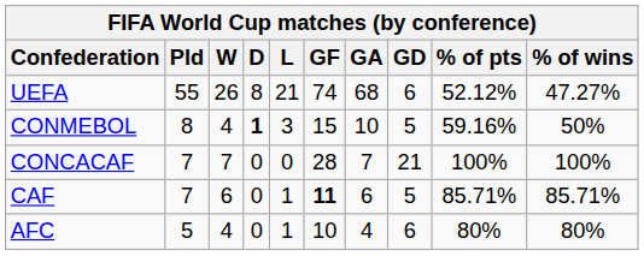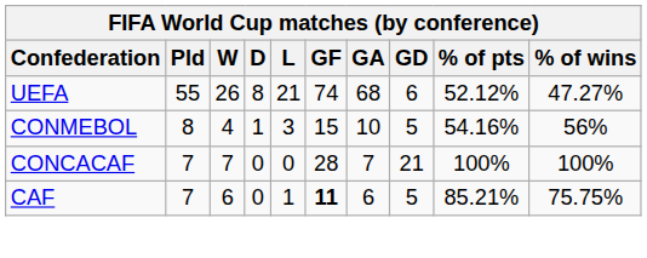 <table class="wikitable sortable" style="text-align: center;">
 <tr>
 <th colspan=10>FIFA World Cup matches (by conference)</th>
 </tr>
 <tr>
 <th>Confederation</th>
 <th>Pld</th>
 <th>W</th>
 <th>D</th>
 <th>L</th>
 <th>GF</th>
 <th>GA</th>
 <th>GD</th>
 <th>% of pts</th>
 <th>% of wins</th>
 </tr>
 <tr>
 <td align="left"><a href='#'>UEFA</a></td>
 <td>55</td>
 <td>26</td>
 <td>8</td>
 <td>21</td>
 <td>74</td>
 <td>68</td>
 <td>6</td>
 <td>52.12%</td>
 <td>47.27%</td>
 </tr>
 <tr>
 <td align="left"><a href='#'>CONMEBOL</a></td>
 <td>8</td>
 <td>4</td>
-<td><strong>1</strong></td>
+<td>1</td>
 <td>3</td>
 <td>15</td>
 <td>10</td>
 <td>5</td>
-<td>59.16%</td>
-<td>50%</td>
+<td>54.16%</td>
+<td>56%</td>
 </tr>
 <tr>
 <td align="left"><a href='#'>CONCACAF</a></td>
 <td>7</td>
 <td>7</td>
 <td>0</td>
 <td>0</td>
 <td>28</td>
 <td>7</td>
 <td>21</td>
 <td>100%</td>
 <td>100%</td>
 </tr>
 <tr>
 <td align="left"><a href='#'>CAF</a></td>
 <td>7</td>
 <td>6</td>
 <td>0</td>
 <td>1</td>
 <td><strong>11</strong></td>
 <td>6</td>
 <td>5</td>
-<td>85.71%</td>
-<td>85.71%</td>
-</tr>
-<tr>
-<td align="left"><a href='#'>AFC</a></td>
-<td>5</td>
-<td>4</td>
-<td>0</td>
-<td>1</td>
-<td>10</td>
-<td>4</td>
-<td>6</td>
-<td>80%</td>
-<td>80%</td>
+<td>85.21%</td>
+<td>75.75%</td>
 </tr>
 </table>
